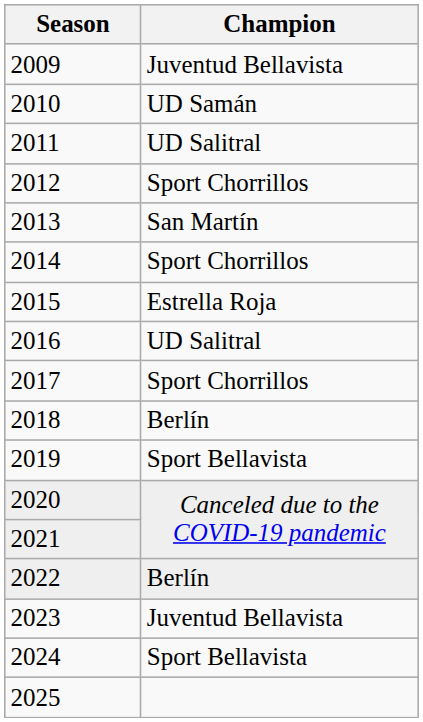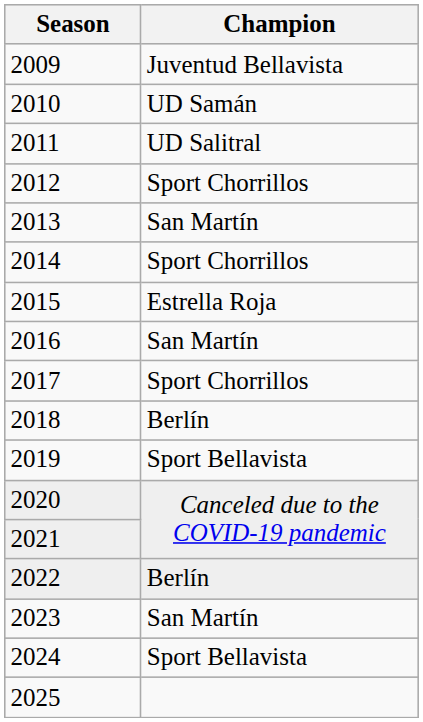 <table class="wikitable sortable">
 <tr>
 <th width=80px>Season</th>
 <th width=170px>Champion</th>
 </tr>
 <tr>
 <td>2009</td>
 <td>Juventud Bellavista</td>
 </tr>
 <tr>
 <td>2010</td>
 <td>UD Samán</td>
 </tr>
 <tr>
 <td>2011</td>
 <td>UD Salitral</td>
 </tr>
 <tr>
 <td>2012</td>
 <td>Sport Chorrillos</td>
 </tr>
 <tr>
 <td>2013</td>
 <td>San Martín</td>
 </tr>
 <tr>
 <td>2014</td>
 <td>Sport Chorrillos</td>
 </tr>
 <tr>
 <td>2015</td>
 <td>Estrella Roja</td>
 </tr>
 <tr>
 <td>2016</td>
-<td>UD Salitral</td>
+<td>San Martín</td>
 </tr>
 <tr>
 <td>2017</td>
 <td>Sport Chorrillos</td>
 </tr>
 <tr>
 <td>2018</td>
 <td>Berlín</td>
 </tr>
 <tr>
 <td>2019</td>
 <td>Sport Bellavista</td>
 </tr>
 <tr bgcolor=#efefef>
 <td>2020</td>
 <td rowspan=2 colspan="1" align=center><em>Canceled due to the <a href='#'>COVID-19 pandemic</a></em></td>
 </tr>
 <tr bgcolor=#efefef>
 <td>2021</td>
 </tr>
 <tr bgcolor=#efefef>
 <td>2022</td>
 <td>Berlín</td>
 </tr>
 <tr>
 <td>2023</td>
-<td>Juventud Bellavista</td>
+<td>San Martín</td>
 </tr>
 <tr>
 <td>2024</td>
 <td>Sport Bellavista</td>
 </tr>
 <tr>
 <td>2025</td>
 <td></td>
 </tr>
 <tr>
 </tr>
 </table>
